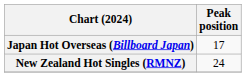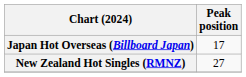 <table class="wikitable sortable plainrowheaders" style="text-align:center">
 <tr>
 <th scope="col">Chart (2024)</th>
 <th scope="col">Peak<br>position</th>
 </tr>
 <tr>
 <th scope="row">Japan Hot Overseas (<em><a href='#'>Billboard Japan</a></em>)</th>
 <td>17</td>
 </tr>
 <tr>
 <th scope="row">New Zealand Hot Singles (<a href='#'>RMNZ</a>)</th>
-<td>24</td>
+<td>27</td>
 </tr>
 <tr>
 </tr>
 </table>
